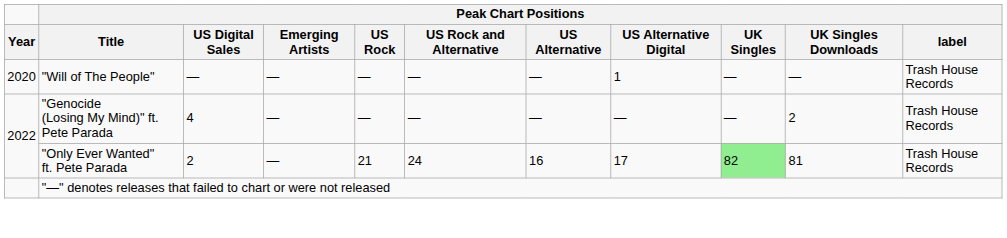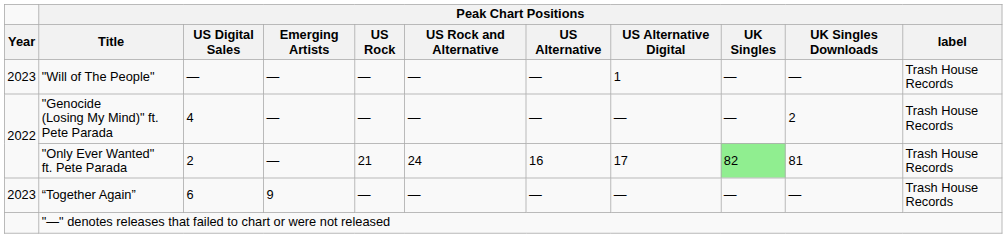 <table class="wikitable">
 <tr>
 <td></td>
 <th colspan="10">Peak Chart Positions</th>
 </tr>
 <tr>
 <th>Year</th>
 <th>Title</th>
 <th>US Digital Sales<br></th>
 <th>Emerging Artists</th>
 <th>US Rock<br></th>
 <th>US Rock and Alternative<br></th>
 <th>US Alternative<br></th>
 <th>US Alternative Digital<br></th>
 <th>UK Singles<br></th>
 <th>UK Singles Downloads<br></th>
 <th>label</th>
 </tr>
 <tr>
-<td>2020</td>
+<td>2023</td>
 <td>"Will of The People"</td>
 <td>—</td>
 <td>—</td>
 <td>—</td>
 <td>—</td>
 <td>—</td>
 <td>1</td>
 <td>—</td>
 <td>—</td>
 <td>Trash House Records</td>
 </tr>
 <tr>
 <td rowspan="2">2022</td>
 <td>"Genocide<br>(Losing My Mind)" ft. Pete Parada</td>
 <td>4</td>
 <td>—</td>
 <td>—</td>
 <td>—</td>
 <td>—</td>
 <td>—</td>
 <td>—</td>
 <td>2</td>
 <td>Trash House Records</td>
 </tr>
 <tr>
 <td>"Only Ever Wanted"<br>ft. Pete Parada</td>
 <td>2</td>
 <td>—</td>
 <td>21</td>
 <td>24</td>
 <td>16</td>
 <td>17</td>
 <td style="background: lightgreen;">82</td>
 <td>81</td>
 <td>Trash House Records</td>
 </tr>
 <tr>
+<td>2023</td>
+<td>“Together Again”</td>
+<td>6</td>
+<td>9</td>
+<td>—</td>
+<td>—</td>
+<td>—</td>
+<td>—</td>
+<td>—</td>
+<td>—</td>
+<td>Trash House Records</td>
+</tr>
+<tr>
 <td></td>
 <td colspan="10">"—" denotes releases that failed to chart or were not released</td>
 </tr>
 </table>
